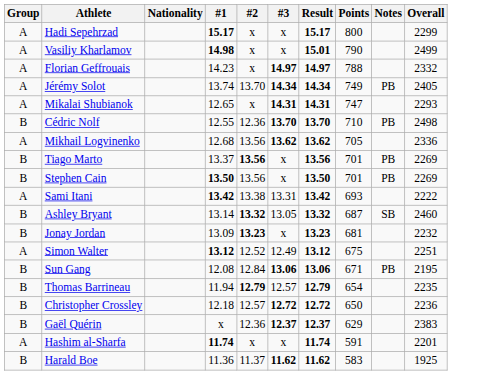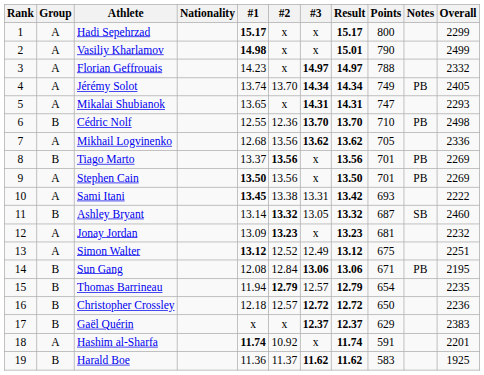 <table class="wikitable sortable" style="text-align:center">
 <tr>
+<th>Rank</th>
 <th>Group</th>
 <th>Athlete</th>
 <th>Nationality</th>
 <th>#1</th>
 <th>#2</th>
 <th>#3</th>
 <th>Result</th>
 <th>Points</th>
 <th>Notes</th>
 <th>Overall</th>
 </tr>
 <tr>
+<td>1</td>
 <td>A</td>
 <td align=left><a href='#'>Hadi Sepehrzad</a></td>
 <td align=left></td>
 <td><strong>15.17</strong></td>
 <td>x</td>
 <td>x</td>
 <td><strong>15.17</strong></td>
 <td>800</td>
 <td></td>
 <td>2299</td>
 </tr>
 <tr>
+<td>2</td>
 <td>A</td>
 <td align=left><a href='#'>Vasiliy Kharlamov</a></td>
 <td align=left></td>
 <td><strong>14.98</strong></td>
 <td>x</td>
 <td>x</td>
 <td><strong>15.01</strong></td>
 <td>790</td>
 <td></td>
 <td>2499</td>
 </tr>
 <tr>
+<td>3</td>
 <td>A</td>
 <td align=left><a href='#'>Florian Geffrouais</a></td>
 <td align=left></td>
 <td>14.23</td>
 <td>x</td>
 <td><strong>14.97</strong></td>
 <td><strong>14.97</strong></td>
 <td>788</td>
 <td></td>
 <td>2332</td>
 </tr>
 <tr>
+<td>4</td>
 <td>A</td>
 <td align=left><a href='#'>Jérémy Solot</a></td>
 <td align=left></td>
 <td>13.74</td>
 <td>13.70</td>
 <td><strong>14.34</strong></td>
 <td><strong>14.34</strong></td>
 <td>749</td>
 <td>PB</td>
 <td>2405</td>
 </tr>
 <tr>
+<td>5</td>
 <td>A</td>
 <td align=left><a href='#'>Mikalai Shubianok</a></td>
 <td align=left></td>
-<td>12.65</td>
+<td>13.65</td>
 <td>x</td>
 <td><strong>14.31</strong></td>
 <td><strong>14.31</strong></td>
 <td>747</td>
 <td></td>
 <td>2293</td>
 </tr>
 <tr>
+<td>6</td>
 <td>B</td>
 <td align=left><a href='#'>Cédric Nolf</a></td>
 <td align=left></td>
 <td>12.55</td>
 <td>12.36</td>
 <td><strong>13.70</strong></td>
 <td><strong>13.70</strong></td>
 <td>710</td>
 <td>PB</td>
 <td>2498</td>
 </tr>
 <tr>
+<td>7</td>
 <td>A</td>
 <td align=left><a href='#'>Mikhail Logvinenko</a></td>
 <td align=left></td>
 <td>12.68</td>
 <td>13.56</td>
 <td><strong>13.62</strong></td>
 <td><strong>13.62</strong></td>
 <td>705</td>
 <td></td>
 <td>2336</td>
 </tr>
 <tr>
+<td>8</td>
 <td>B</td>
 <td align=left><a href='#'>Tiago Marto</a></td>
 <td align=left></td>
 <td>13.37</td>
 <td><strong>13.56</strong></td>
 <td>x</td>
 <td><strong>13.56</strong></td>
 <td>701</td>
 <td>PB</td>
 <td>2269</td>
 </tr>
 <tr>
-<td>B</td>
+<td>9</td>
+<td>A</td>
 <td align=left><a href='#'>Stephen Cain</a></td>
 <td align=left></td>
 <td><strong>13.50</strong></td>
 <td>13.56</td>
 <td>x</td>
 <td><strong>13.50</strong></td>
 <td>701</td>
 <td>PB</td>
 <td>2269</td>
 </tr>
 <tr>
+<td>10</td>
 <td>A</td>
 <td align=left><a href='#'>Sami Itani</a></td>
 <td align=left></td>
-<td><strong>13.42</strong></td>
+<td><strong>13.45</strong></td>
 <td>13.38</td>
 <td>13.31</td>
 <td><strong>13.42</strong></td>
 <td>693</td>
 <td></td>
 <td>2222</td>
 </tr>
 <tr>
+<td>11</td>
 <td>B</td>
 <td align=left><a href='#'>Ashley Bryant</a></td>
 <td align=left></td>
 <td>13.14</td>
 <td><strong>13.32</strong></td>
 <td>13.05</td>
 <td><strong>13.32</strong></td>
 <td>687</td>
 <td>SB</td>
 <td>2460</td>
 </tr>
 <tr>
-<td>B</td>
+<td>12</td>
+<td>A</td>
 <td align=left><a href='#'>Jonay Jordan</a></td>
 <td align=left></td>
 <td>13.09</td>
 <td><strong>13.23</strong></td>
 <td>x</td>
 <td><strong>13.23</strong></td>
 <td>681</td>
 <td></td>
 <td>2232</td>
 </tr>
 <tr>
+<td>13</td>
 <td>A</td>
 <td align=left><a href='#'>Simon Walter</a></td>
 <td align=left></td>
 <td><strong>13.12</strong></td>
 <td>12.52</td>
 <td>12.49</td>
 <td><strong>13.12</strong></td>
 <td>675</td>
 <td></td>
 <td>2251</td>
 </tr>
 <tr>
+<td>14</td>
 <td>B</td>
 <td align=left><a href='#'>Sun Gang</a></td>
 <td align=left></td>
 <td>12.08</td>
 <td>12.84</td>
 <td><strong>13.06</strong></td>
 <td><strong>13.06</strong></td>
 <td>671</td>
 <td>PB</td>
 <td>2195</td>
 </tr>
 <tr>
+<td>15</td>
 <td>B</td>
 <td align=left><a href='#'>Thomas Barrineau</a></td>
 <td align=left></td>
 <td>11.94</td>
 <td><strong>12.79</strong></td>
 <td>12.57</td>
 <td><strong>12.79</strong></td>
 <td>654</td>
 <td></td>
 <td>2235</td>
 </tr>
 <tr>
+<td>16</td>
 <td>B</td>
 <td align=left><a href='#'>Christopher Crossley</a></td>
 <td align=left></td>
 <td>12.18</td>
 <td>12.57</td>
 <td><strong>12.72</strong></td>
 <td><strong>12.72</strong></td>
 <td>650</td>
 <td></td>
 <td>2236</td>
 </tr>
 <tr>
+<td>17</td>
 <td>B</td>
 <td align=left><a href='#'>Gaël Quérin</a></td>
 <td align=left></td>
 <td>x</td>
-<td>12.36</td>
+<td>x</td>
 <td><strong>12.37</strong></td>
 <td><strong>12.37</strong></td>
 <td>629</td>
 <td></td>
 <td>2383</td>
 </tr>
 <tr>
+<td>18</td>
 <td>A</td>
 <td align=left><a href='#'>Hashim al-Sharfa</a></td>
 <td align=left></td>
 <td><strong>11.74</strong></td>
-<td>x</td>
+<td>10.92</td>
 <td>x</td>
 <td><strong>11.74</strong></td>
 <td>591</td>
 <td></td>
 <td>2201</td>
 </tr>
 <tr>
+<td>19</td>
 <td>B</td>
 <td align=left><a href='#'>Harald Boe</a></td>
 <td align=left></td>
 <td>11.36</td>
 <td>11.37</td>
 <td><strong>11.62</strong></td>
 <td><strong>11.62</strong></td>
 <td>583</td>
 <td></td>
 <td>1925</td>
 </tr>
 </table>
